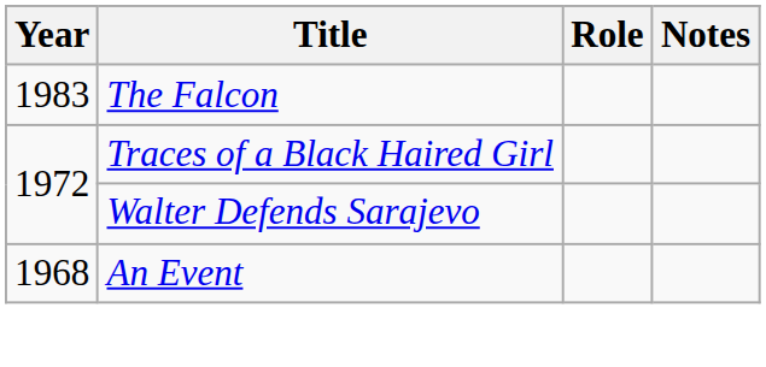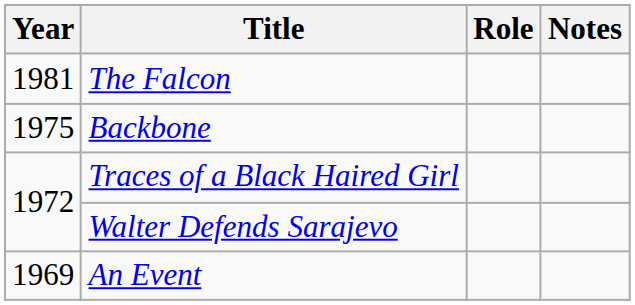 <table class="wikitable sortable">
 <tr>
 <th>Year</th>
 <th>Title</th>
 <th>Role</th>
 <th class="unsortable">Notes</th>
 </tr>
 <tr>
-<td>1983</td>
+<td>1981</td>
 <td><em><a href='#'>The Falcon</a></em></td>
+<td></td>
+<td></td>
+</tr>
+<tr>
+<td>1975</td>
+<td><em><a href='#'>Backbone</a></em></td>
 <td></td>
 <td></td>
 </tr>
 <tr>
 <td rowspan=2>1972</td>
 <td><em><a href='#'>Traces of a Black Haired Girl</a></em></td>
 <td></td>
 <td></td>
 </tr>
 <tr>
 <td><em><a href='#'>Walter Defends Sarajevo</a></em></td>
 <td></td>
 <td></td>
 </tr>
 <tr>
-<td>1968</td>
+<td>1969</td>
 <td><em><a href='#'>An Event</a></em></td>
 <td></td>
 <td></td>
 </tr>
 </table>
